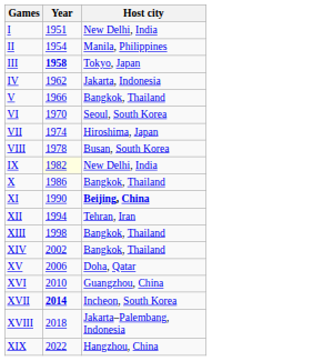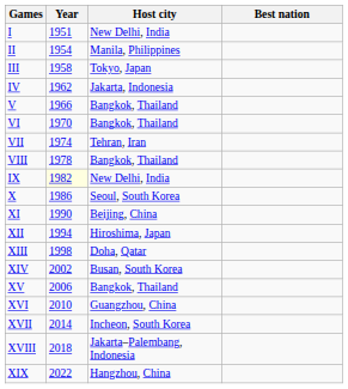 <table class=wikitable>
 <tr>
 <th width=50>Games</th>
 <th width=50>Year</th>
 <th width=180>Host city</th>
+<th width=160>Best nation</th>
 </tr>
 <tr>
 <td><a href='#'>I</a></td>
 <td><a href='#'>1951</a></td>
 <td><a href='#'>New Delhi</a>, <a href='#'>India</a></td>
+<td></td>
 </tr>
 <tr>
 <td><a href='#'>II</a></td>
 <td><a href='#'>1954</a></td>
 <td><a href='#'>Manila</a>, <a href='#'>Philippines</a></td>
+<td></td>
 </tr>
 <tr>
 <td><a href='#'>III</a></td>
-<td><strong><a href='#'>1958</a></strong></td>
+<td><a href='#'>1958</a></td>
 <td><a href='#'>Tokyo</a>, <a href='#'>Japan</a></td>
+<td></td>
 </tr>
 <tr>
 <td><a href='#'>IV</a></td>
 <td><a href='#'>1962</a></td>
 <td><a href='#'>Jakarta</a>, <a href='#'>Indonesia</a></td>
+<td></td>
 </tr>
 <tr>
 <td><a href='#'>V</a></td>
 <td><a href='#'>1966</a></td>
 <td><a href='#'>Bangkok</a>, <a href='#'>Thailand</a></td>
+<td></td>
 </tr>
 <tr>
 <td><a href='#'>VI</a></td>
 <td><a href='#'>1970</a></td>
-<td><a href='#'>Seoul</a>, <a href='#'>South Korea</a></td>
+<td><a href='#'>Bangkok</a>, <a href='#'>Thailand</a></td>
+<td></td>
 </tr>
 <tr>
 <td><a href='#'>VII</a></td>
 <td><a href='#'>1974</a></td>
-<td><a href='#'>Hiroshima</a>, <a href='#'>Japan</a></td>
+<td><a href='#'>Tehran</a>, <a href='#'>Iran</a></td>
+<td></td>
 </tr>
 <tr>
 <td><a href='#'>VIII</a></td>
 <td><a href='#'>1978</a></td>
-<td><a href='#'>Busan</a>, <a href='#'>South Korea</a></td>
+<td><a href='#'>Bangkok</a>, <a href='#'>Thailand</a></td>
+<td></td>
 </tr>
 <tr>
 <td><a href='#'>IX</a></td>
 <td style="background: lightyellow;"><a href='#'>1982</a></td>
 <td><a href='#'>New Delhi</a>, <a href='#'>India</a></td>
+<td></td>
 </tr>
 <tr>
 <td><a href='#'>X</a></td>
 <td><a href='#'>1986</a></td>
-<td><a href='#'>Bangkok</a>, <a href='#'>Thailand</a></td>
+<td><a href='#'>Seoul</a>, <a href='#'>South Korea</a></td>
+<td></td>
 </tr>
 <tr>
 <td><a href='#'>XI</a></td>
 <td><a href='#'>1990</a></td>
-<td><strong><a href='#'>Beijing</a>, <a href='#'>China</a></strong></td>
+<td><a href='#'>Beijing</a>, <a href='#'>China</a></td>
+<td></td>
 </tr>
 <tr>
 <td><a href='#'>XII</a></td>
 <td><a href='#'>1994</a></td>
-<td><a href='#'>Tehran</a>, <a href='#'>Iran</a></td>
+<td><a href='#'>Hiroshima</a>, <a href='#'>Japan</a></td>
+<td></td>
 </tr>
 <tr>
 <td><a href='#'>XIII</a></td>
 <td><a href='#'>1998</a></td>
-<td><a href='#'>Bangkok</a>, <a href='#'>Thailand</a></td>
+<td><a href='#'>Doha</a>, <a href='#'>Qatar</a></td>
+<td></td>
 </tr>
 <tr>
 <td><a href='#'>XIV</a></td>
 <td><a href='#'>2002</a></td>
-<td><a href='#'>Bangkok</a>, <a href='#'>Thailand</a></td>
+<td><a href='#'>Busan</a>, <a href='#'>South Korea</a></td>
+<td></td>
 </tr>
 <tr>
 <td><a href='#'>XV</a></td>
 <td><a href='#'>2006</a></td>
-<td><a href='#'>Doha</a>, <a href='#'>Qatar</a></td>
+<td><a href='#'>Bangkok</a>, <a href='#'>Thailand</a></td>
+<td></td>
 </tr>
 <tr>
 <td><a href='#'>XVI</a></td>
 <td><a href='#'>2010</a></td>
 <td><a href='#'>Guangzhou</a>, <a href='#'>China</a></td>
+<td></td>
 </tr>
 <tr>
 <td><a href='#'>XVII</a></td>
-<td><strong><a href='#'>2014</a></strong></td>
+<td><a href='#'>2014</a></td>
 <td><a href='#'>Incheon</a>, <a href='#'>South Korea</a></td>
+<td></td>
 </tr>
 <tr>
 <td><a href='#'>XVIII</a></td>
 <td><a href='#'>2018</a></td>
 <td><a href='#'>Jakarta</a>–<a href='#'>Palembang</a>, <a href='#'>Indonesia</a></td>
+<td></td>
 </tr>
 <tr>
 <td><a href='#'>XIX</a></td>
 <td><a href='#'>2022</a></td>
 <td><a href='#'>Hangzhou</a>, <a href='#'>China</a></td>
+<td></td>
 </tr>
 </table>
